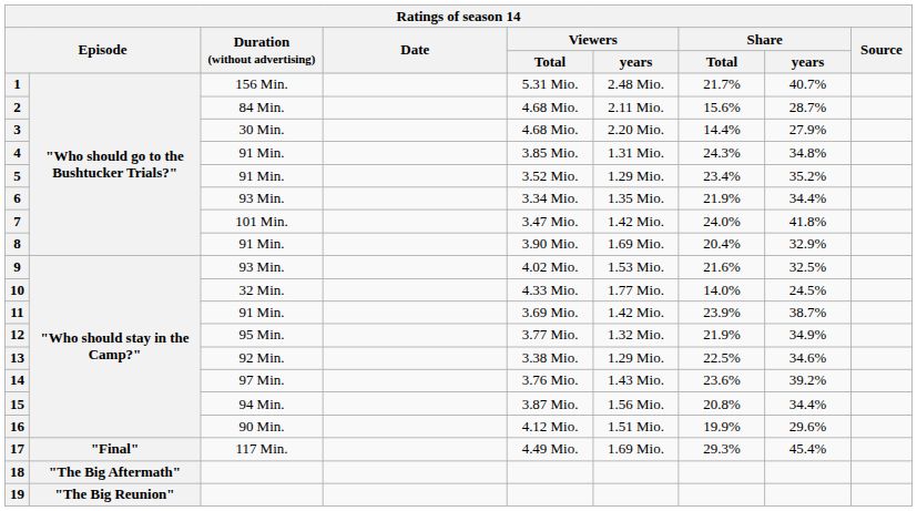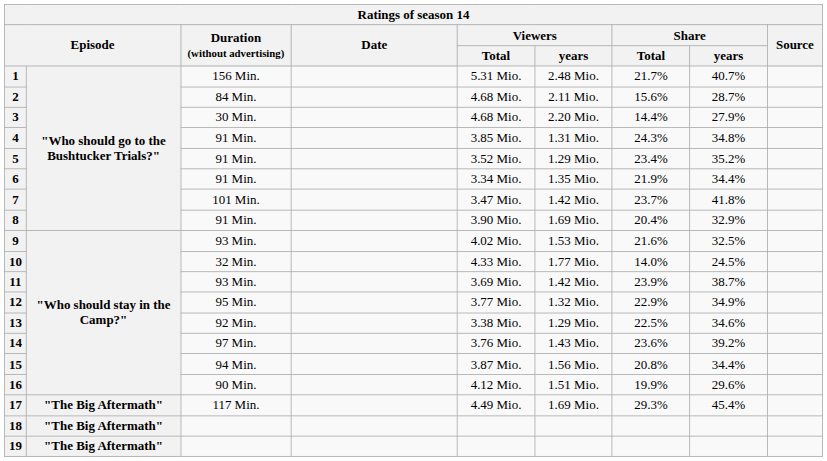 <table class="wikitable" style="text-align:center; background:#f9f9f9; line-height:18px;" width="80%">
 <tr>
 <th colspan="9">Ratings of season 14</th>
 </tr>
 <tr bgcolor="#add8e6">
 <th rowspan="2" colspan="2" width="15%">Episode</th>
 <th rowspan="2" width="10%">Duration<br><small>(without advertising)</small></th>
 <th rowspan="2" width="15%">Date</th>
 <th colspan="2" width="14%">Viewers</th>
 <th colspan="2" width="14%">Share</th>
 <th width="4%" rowspan="2">Source</th>
 </tr>
 <tr>
 <th width="7%">Total</th>
 <th width="7%"> years</th>
 <th width="7%">Total</th>
 <th width="7%"> years</th>
 </tr>
 <tr>
 <th>1</th>
 <th rowspan="8">"Who should go to the Bushtucker Trials?"</th>
 <td>156 Min.</td>
 <td></td>
 <td>5.31 Mio.</td>
 <td>2.48 Mio.</td>
 <td>21.7%</td>
 <td>40.7%</td>
 <td></td>
 </tr>
 <tr>
 <th>2</th>
 <td>84 Min.</td>
 <td></td>
 <td>4.68 Mio.</td>
 <td>2.11 Mio.</td>
 <td>15.6%</td>
 <td>28.7%</td>
 <td></td>
 </tr>
 <tr>
 <th>3</th>
 <td>30 Min.</td>
 <td></td>
 <td>4.68 Mio.</td>
 <td>2.20 Mio.</td>
 <td>14.4%</td>
 <td>27.9%</td>
 <td></td>
 </tr>
 <tr>
 <th>4</th>
 <td>91 Min.</td>
 <td></td>
 <td>3.85 Mio.</td>
 <td>1.31 Mio.</td>
 <td>24.3%</td>
 <td>34.8%</td>
 <td></td>
 </tr>
 <tr>
 <th>5</th>
 <td>91 Min.</td>
 <td></td>
 <td>3.52 Mio.</td>
 <td>1.29 Mio.</td>
 <td>23.4%</td>
 <td>35.2%</td>
 <td></td>
 </tr>
 <tr>
 <th>6</th>
-<td>93 Min.</td>
+<td>91 Min.</td>
 <td></td>
 <td>3.34 Mio.</td>
 <td>1.35 Mio.</td>
 <td>21.9%</td>
 <td>34.4%</td>
 <td></td>
 </tr>
 <tr>
 <th>7</th>
 <td>101 Min.</td>
 <td></td>
 <td>3.47 Mio.</td>
 <td>1.42 Mio.</td>
-<td>24.0%</td>
+<td>23.7%</td>
 <td>41.8%</td>
 <td></td>
 </tr>
 <tr>
 <th>8</th>
 <td>91 Min.</td>
 <td></td>
 <td>3.90 Mio.</td>
 <td>1.69 Mio.</td>
 <td>20.4%</td>
 <td>32.9%</td>
 <td></td>
 </tr>
 <tr>
 <th>9</th>
 <th rowspan="8">"Who should stay in the Camp?"</th>
 <td>93 Min.</td>
 <td></td>
 <td>4.02 Mio.</td>
 <td>1.53 Mio.</td>
 <td>21.6%</td>
 <td>32.5%</td>
 <td></td>
 </tr>
 <tr>
 <th>10</th>
 <td>32 Min.</td>
 <td></td>
 <td>4.33 Mio.</td>
 <td>1.77 Mio.</td>
 <td>14.0%</td>
 <td>24.5%</td>
 <td></td>
 </tr>
 <tr>
 <th>11</th>
-<td>91 Min.</td>
+<td>93 Min.</td>
 <td></td>
 <td>3.69 Mio.</td>
 <td>1.42 Mio.</td>
 <td>23.9%</td>
 <td>38.7%</td>
 <td></td>
 </tr>
 <tr>
 <th>12</th>
 <td>95 Min.</td>
 <td></td>
 <td>3.77 Mio.</td>
 <td>1.32 Mio.</td>
-<td>21.9%</td>
+<td>22.9%</td>
 <td>34.9%</td>
 <td></td>
 </tr>
 <tr>
 <th>13</th>
 <td>92 Min.</td>
 <td></td>
 <td>3.38 Mio.</td>
 <td>1.29 Mio.</td>
 <td>22.5%</td>
 <td>34.6%</td>
 <td></td>
 </tr>
 <tr>
 <th>14</th>
 <td>97 Min.</td>
 <td></td>
 <td>3.76 Mio.</td>
 <td>1.43 Mio.</td>
 <td>23.6%</td>
 <td>39.2%</td>
 <td></td>
 </tr>
 <tr>
 <th>15</th>
 <td>94 Min.</td>
 <td></td>
 <td>3.87 Mio.</td>
 <td>1.56 Mio.</td>
 <td>20.8%</td>
 <td>34.4%</td>
 <td></td>
 </tr>
 <tr>
 <th>16</th>
 <td>90 Min.</td>
 <td></td>
 <td>4.12 Mio.</td>
 <td>1.51 Mio.</td>
 <td>19.9%</td>
 <td>29.6%</td>
 <td></td>
 </tr>
 <tr>
 <th>17</th>
-<th>"Final"</th>
+<th>"The Big Aftermath"</th>
 <td>117 Min.</td>
 <td></td>
 <td>4.49 Mio.</td>
 <td>1.69 Mio.</td>
 <td>29.3%</td>
 <td>45.4%</td>
 <td></td>
 </tr>
 <tr>
 <th>18</th>
 <th>"The Big Aftermath"</th>
 <td></td>
 <td></td>
 <td></td>
 <td></td>
 <td></td>
 <td></td>
 <td></td>
 </tr>
 <tr>
 <th>19</th>
-<th>"The Big Reunion"</th>
+<th>"The Big Aftermath"</th>
 <td></td>
 <td></td>
 <td></td>
 <td></td>
 <td></td>
 <td></td>
 <td></td>
 </tr>
 </table>
